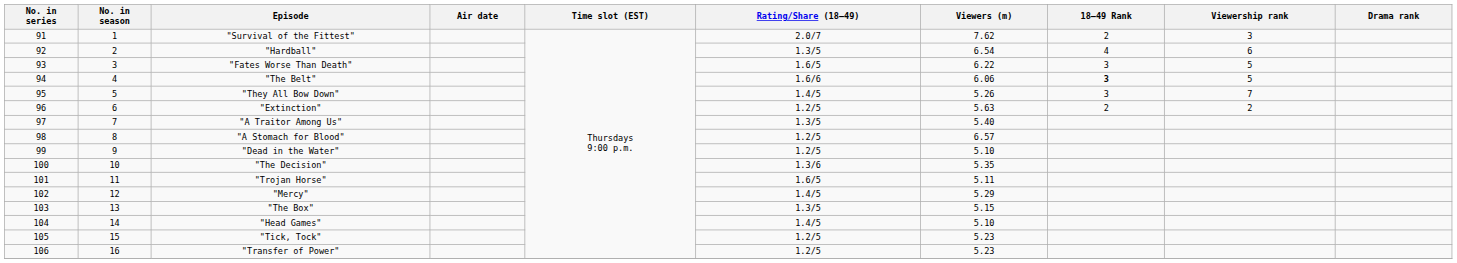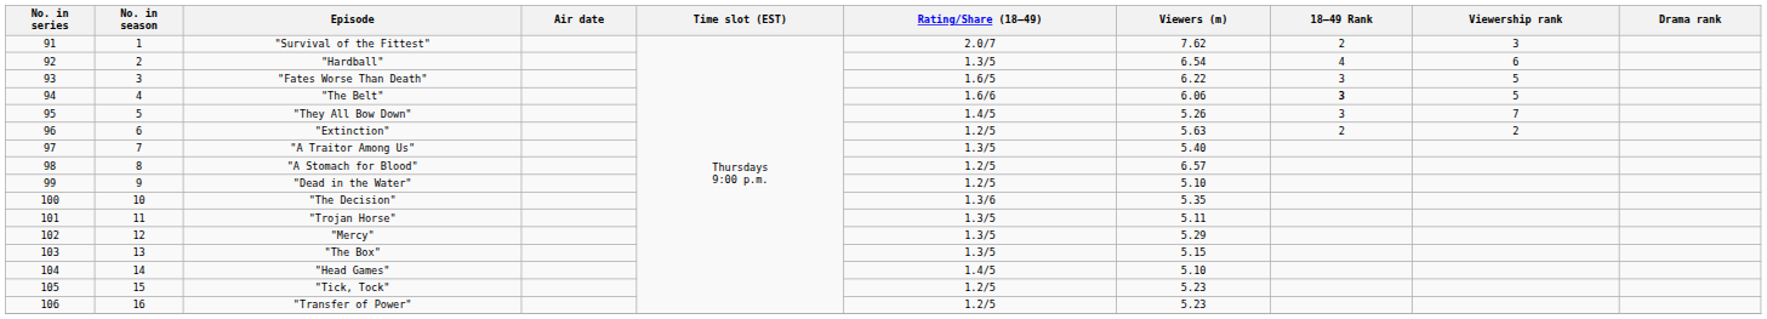 <table class="wikitable" style="font-size:90%; text-align:center; width: 100%; margin-left: auto; margin-right: auto;">
 <tr>
 <th>No. in<br>series</th>
 <th>No. in<br>season</th>
 <th>Episode</th>
 <th>Air date</th>
 <th>Time slot (EST)</th>
 <th><a href='#'>Rating/Share</a> (18–49)</th>
 <th>Viewers (m)</th>
 <th>18–49 Rank</th>
 <th>Viewership rank</th>
 <th>Drama rank</th>
 </tr>
 <tr>
 <td style="text-align:center">91</td>
 <td style="text-align:center">1</td>
 <td>"Survival of the Fittest"</td>
 <td></td>
 <td style="text-align:center" rowspan=16>Thursdays<br>9:00 p.m.</td>
 <td>2.0/7</td>
 <td>7.62</td>
 <td>2</td>
 <td>3</td>
 <td></td>
 </tr>
 <tr>
 <td style="text-align:center">92</td>
 <td style="text-align:center">2</td>
 <td>"Hardball"</td>
 <td></td>
 <td>1.3/5</td>
 <td>6.54</td>
 <td>4</td>
 <td>6</td>
 <td></td>
 </tr>
 <tr>
 <td style="text-align:center">93</td>
 <td style="text-align:center">3</td>
 <td>"Fates Worse Than Death"</td>
 <td></td>
 <td>1.6/5</td>
 <td>6.22</td>
 <td>3</td>
 <td>5</td>
 <td></td>
 </tr>
 <tr>
 <td style="text-align:center">94</td>
 <td style="text-align:center">4</td>
 <td>"The Belt"</td>
 <td></td>
 <td>1.6/6</td>
 <td>6.06</td>
 <td><strong>3</strong></td>
 <td>5</td>
 <td></td>
 </tr>
 <tr>
 <td style="text-align:center">95</td>
 <td style="text-align:center">5</td>
 <td>"They All Bow Down"</td>
 <td></td>
 <td>1.4/5</td>
 <td>5.26</td>
 <td>3</td>
 <td>7</td>
 <td></td>
 </tr>
 <tr>
 <td style="text-align:center">96</td>
 <td style="text-align:center">6</td>
 <td>"Extinction"</td>
 <td></td>
 <td>1.2/5</td>
 <td>5.63</td>
 <td>2</td>
 <td>2</td>
 <td></td>
 </tr>
 <tr>
 <td style="text-align:center">97</td>
 <td style="text-align:center">7</td>
 <td>"A Traitor Among Us"</td>
 <td></td>
 <td>1.3/5</td>
 <td>5.40</td>
 <td></td>
 <td></td>
 <td></td>
 </tr>
 <tr>
 <td style="text-align:center">98</td>
 <td style="text-align:center">8</td>
 <td>"A Stomach for Blood"</td>
 <td></td>
 <td>1.2/5</td>
 <td>6.57</td>
 <td></td>
 <td></td>
 <td></td>
 </tr>
 <tr>
 <td style="text-align:center">99</td>
 <td style="text-align:center">9</td>
 <td>"Dead in the Water"</td>
 <td></td>
 <td>1.2/5</td>
 <td>5.10</td>
 <td></td>
 <td></td>
 <td></td>
 </tr>
 <tr>
 <td style="text-align:center">100</td>
 <td style="text-align:center">10</td>
 <td>"The Decision"</td>
 <td></td>
 <td>1.3/6</td>
 <td>5.35</td>
 <td></td>
 <td></td>
 <td></td>
 </tr>
 <tr>
 <td style="text-align:center">101</td>
 <td style="text-align:center">11</td>
 <td>"Trojan Horse"</td>
 <td></td>
-<td>1.6/5</td>
+<td>1.3/5</td>
 <td>5.11</td>
 <td></td>
 <td></td>
 <td></td>
 </tr>
 <tr>
 <td style="text-align:center">102</td>
 <td style="text-align:center">12</td>
 <td>"Mercy"</td>
 <td></td>
-<td>1.4/5</td>
+<td>1.3/5</td>
 <td>5.29</td>
 <td></td>
 <td></td>
 <td></td>
 </tr>
 <tr>
 <td style="text-align:center">103</td>
 <td style="text-align:center">13</td>
 <td>"The Box"</td>
 <td></td>
 <td>1.3/5</td>
 <td>5.15</td>
 <td></td>
 <td></td>
 <td></td>
 </tr>
 <tr>
 <td style="text-align:center">104</td>
 <td style="text-align:center">14</td>
 <td>"Head Games"</td>
 <td></td>
 <td>1.4/5</td>
 <td>5.10</td>
 <td></td>
 <td></td>
 <td></td>
 </tr>
 <tr>
 <td style="text-align:center">105</td>
 <td style="text-align:center">15</td>
 <td>"Tick, Tock"</td>
 <td></td>
 <td>1.2/5</td>
 <td>5.23</td>
 <td></td>
 <td></td>
 <td></td>
 </tr>
 <tr>
 <td style="text-align:center">106</td>
 <td style="text-align:center">16</td>
 <td>"Transfer of Power"</td>
 <td></td>
 <td>1.2/5</td>
 <td>5.23</td>
 <td></td>
 <td></td>
 <td></td>
 </tr>
 <tr>
 </tr>
 </table>
